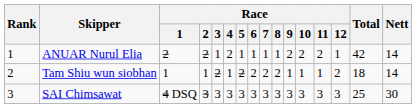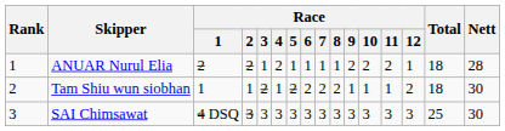 <table class=wikitable>
 <tr>
 <th rowspan="2">Rank</th>
 <th rowspan="2">Skipper</th>
 <th colspan="12">Race</th>
 <th rowspan="2">Total</th>
 <th rowspan="2">Nett</th>
 </tr>
 <tr>
 <th>1</th>
 <th>2</th>
 <th>3</th>
 <th>4</th>
 <th>5</th>
 <th>6</th>
 <th>7</th>
 <th>8</th>
 <th>9</th>
 <th>10</th>
 <th>11</th>
 <th>12</th>
 </tr>
 <tr>
 <td>1</td>
 <td> <a href='#'>ANUAR Nurul Elia</a></td>
 <td><s>2</s></td>
 <td><s>2</s></td>
 <td>1</td>
 <td>2</td>
 <td>1</td>
 <td>1</td>
 <td>1</td>
 <td>1</td>
 <td>2</td>
 <td>2</td>
 <td>2</td>
 <td>1</td>
-<td>42</td>
-<td>14</td>
+<td>18</td>
+<td>28</td>
 </tr>
 <tr>
 <td>2</td>
 <td> <a href='#'>Tam Shiu wun siobhan</a></td>
 <td>1</td>
 <td>1</td>
 <td><s>2</s></td>
 <td>1</td>
 <td><s>2</s></td>
 <td>2</td>
 <td>2</td>
 <td>2</td>
 <td>1</td>
 <td>1</td>
 <td>1</td>
 <td>2</td>
 <td>18</td>
-<td>14</td>
+<td>30</td>
 </tr>
 <tr>
 <td>3</td>
 <td> <a href='#'>SAI Chimsawat</a></td>
 <td><s>4</s> DSQ</td>
 <td><s>3</s></td>
 <td>3</td>
 <td>3</td>
 <td>3</td>
 <td>3</td>
 <td>3</td>
 <td>3</td>
 <td>3</td>
 <td>3</td>
 <td>3</td>
 <td>3</td>
 <td>25</td>
 <td>30</td>
 </tr>
 </table>
